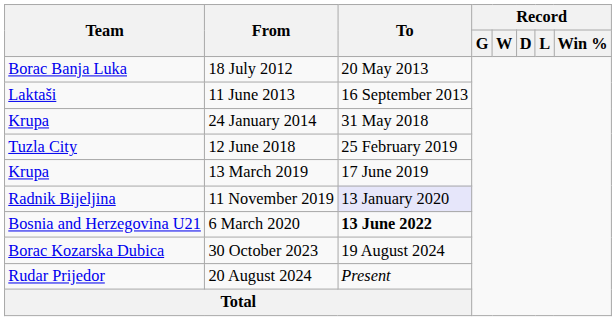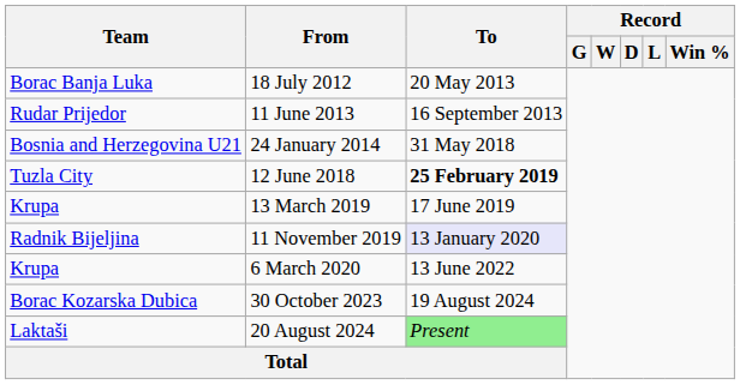 <table class="wikitable" style="text-align: center">
 <tr>
 <th rowspan="2">Team</th>
 <th rowspan="2">From</th>
 <th rowspan="2">To</th>
 <th colspan="5">Record</th>
 </tr>
 <tr>
 <th>G</th>
 <th>W</th>
 <th>D</th>
 <th>L</th>
 <th>Win %</th>
 </tr>
 <tr>
 <td align="left"><a href='#'>Borac Banja Luka</a></td>
 <td align="left">18 July 2012</td>
 <td align="left">20 May 2013<br></td>
 </tr>
 <tr>
-<td align=left><a href='#'>Laktaši</a></td>
+<td align=left><a href='#'>Rudar Prijedor</a></td>
 <td align=left>11 June 2013</td>
 <td align=left>16 September 2013<br></td>
 </tr>
 <tr>
-<td align=left><a href='#'>Krupa</a></td>
+<td align=left><a href='#'>Bosnia and Herzegovina U21</a></td>
 <td align=left>24 January 2014</td>
 <td align=left>31 May 2018<br></td>
 </tr>
 <tr>
 <td align=left><a href='#'>Tuzla City</a></td>
 <td align=left>12 June 2018</td>
-<td align=left>25 February 2019<br></td>
+<td align=left><strong>25 February 2019<br></strong></td>
 </tr>
 <tr>
 <td align=left><a href='#'>Krupa</a></td>
 <td align=left>13 March 2019</td>
 <td align=left>17 June 2019<br></td>
 </tr>
 <tr>
 <td align=left><a href='#'>Radnik Bijeljina</a></td>
 <td align=left>11 November 2019</td>
 <td align=left style="background: lavender;">13 January 2020<br></td>
 </tr>
 <tr>
-<td align=left><a href='#'>Bosnia and Herzegovina U21</a></td>
+<td align=left><a href='#'>Krupa</a></td>
 <td align=left>6 March 2020</td>
-<td align=left><strong>13 June 2022<br></strong></td>
+<td align=left>13 June 2022<br></td>
 </tr>
 <tr>
 <td align=left><a href='#'>Borac Kozarska Dubica</a></td>
 <td align=left>30 October 2023</td>
 <td align=left>19 August 2024<br></td>
 </tr>
 <tr>
-<td align=left><a href='#'>Rudar Prijedor</a></td>
+<td align=left><a href='#'>Laktaši</a></td>
 <td align=left>20 August 2024</td>
-<td align=left><em>Present</em><br></td>
+<td align=left style="background: lightgreen;"><em>Present</em><br></td>
 </tr>
 <tr>
 <th colspan="3">Total<br></th>
 </tr>
 </table>
